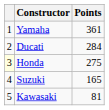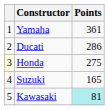 <table class="wikitable" style="font-size: 95%;">
 <tr>
 <th></th>
 <th>Constructor</th>
 <th>Points</th>
 </tr>
 <tr>
 <td align=center>1</td>
 <td> <a href='#'>Yamaha</a></td>
 <td align=right>361</td>
 </tr>
 <tr>
 <td align=center>2</td>
 <td> <a href='#'>Ducati</a></td>
-<td align=right>284</td>
+<td align=right>286</td>
 </tr>
 <tr>
 <td align=center style="background: lightyellow;">3</td>
 <td> <a href='#'>Honda</a></td>
 <td align=right>275</td>
 </tr>
 <tr>
 <td align=center>4</td>
 <td> <a href='#'>Suzuki</a></td>
 <td align=right>165</td>
 </tr>
 <tr>
 <td align=center>5</td>
 <td> <a href='#'>Kawasaki</a></td>
-<td align=right>81</td>
+<td align=right style="background: paleturquoise;">81</td>
 </tr>
 </table>
